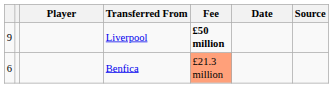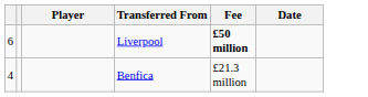 <table class="wikitable plainrowheaders sortable" style="font-size:88%">
 <tr>
 <th></th>
 <th></th>
 <th scope=col width=105><strong>Player</strong></th>
 <th><strong>Transferred From</strong></th>
 <th scope=col width=49><strong>Fee</strong></th>
 <th scope=col width=74><strong>Date</strong></th>
-<th><strong>Source</strong></th>
 </tr>
 <tr>
-<td align=center>9</td>
+<td align=center>6</td>
 <td align=center></td>
 <td></td>
 <td> <a href='#'>Liverpool</a></td>
 <td><strong>£50 million</strong></td>
 <td></td>
-<td></td>
 </tr>
 <tr>
-<td align=center>6</td>
+<td align=center>4</td>
 <td align=center></td>
 <td></td>
 <td> <a href='#'>Benfica</a></td>
-<td style="background: lightsalmon;">£21.3 million</td>
-<td></td>
+<td>£21.3 million</td>
 <td></td>
 </tr>
 </table>
